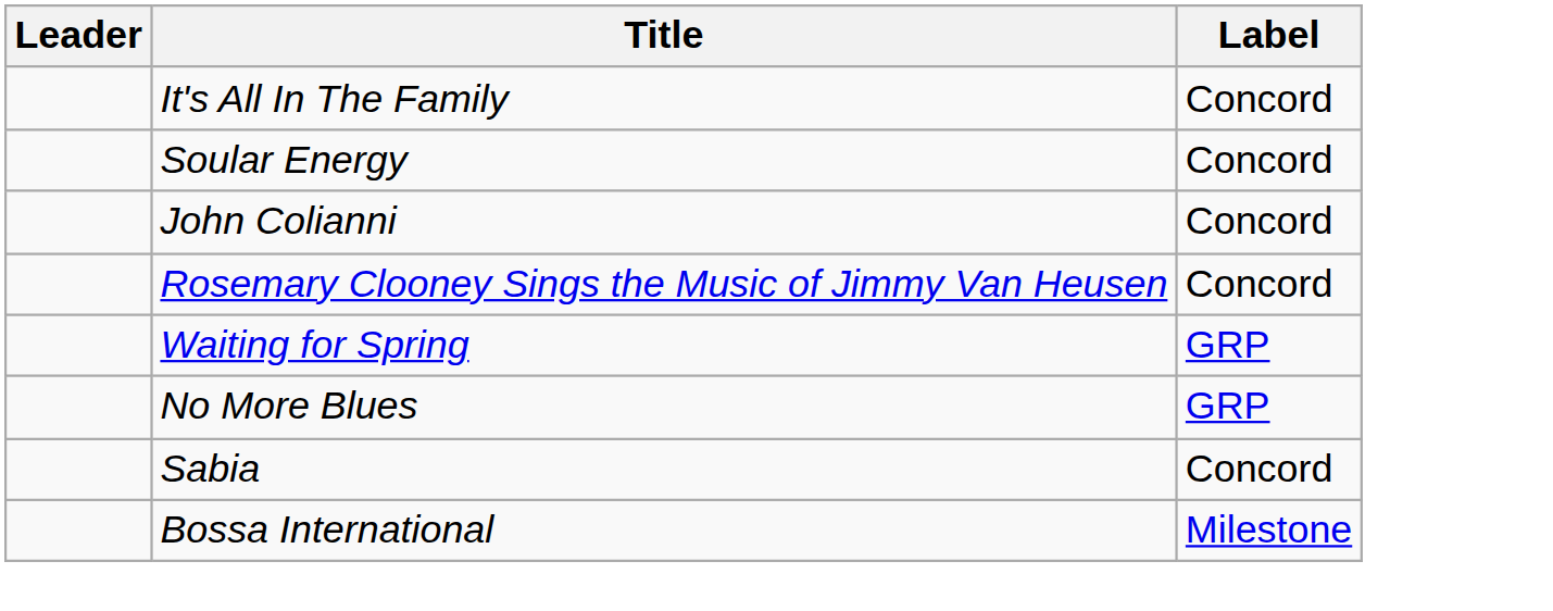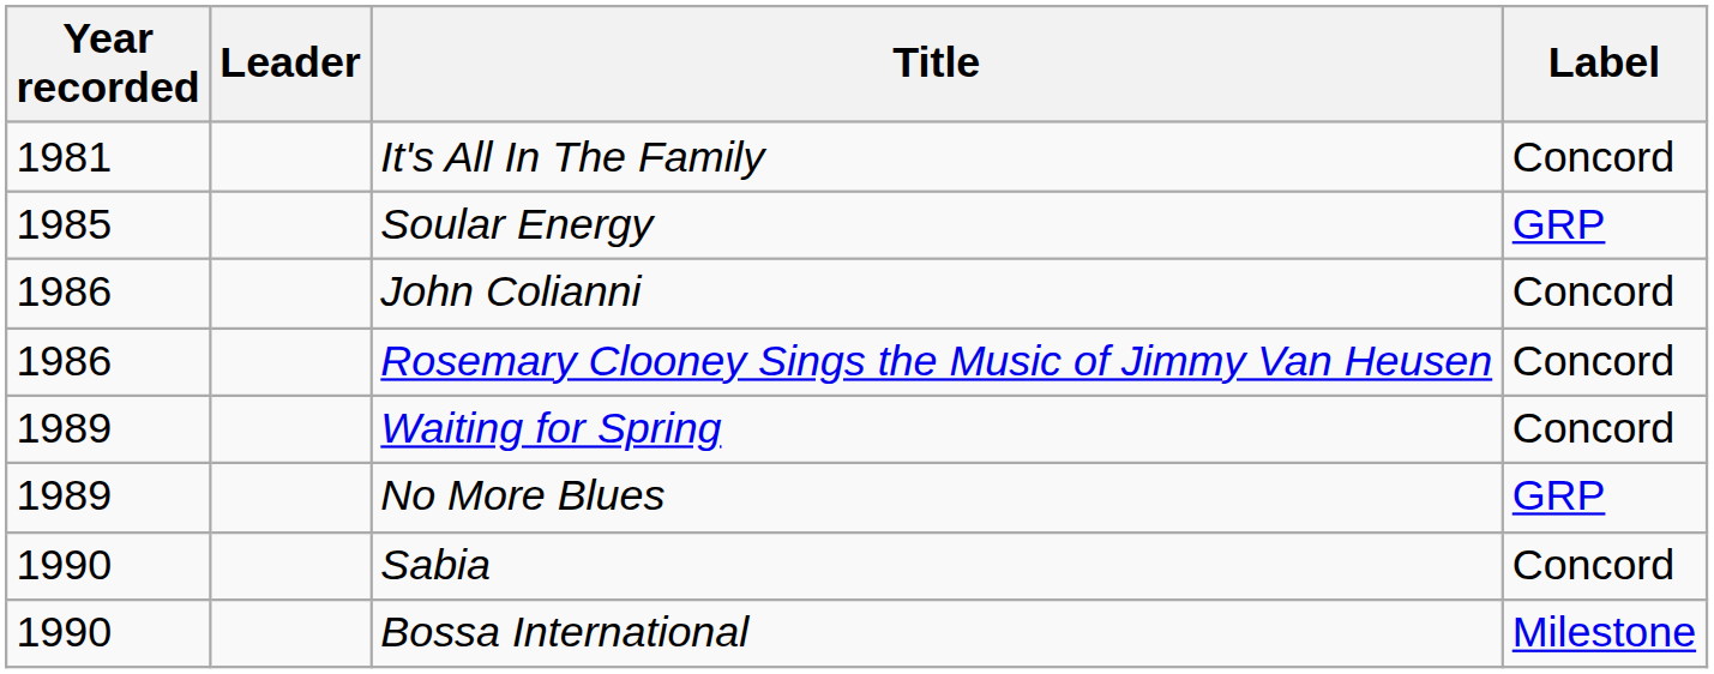 <table class="wikitable sortable">
 <tr>
+<th>Year <br>recorded</th>
 <th>Leader</th>
 <th>Title</th>
 <th>Label</th>
 </tr>
 <tr>
+<td>1981</td>
 <td></td>
 <td><em>It's All In The Family</em></td>
 <td>Concord</td>
 </tr>
 <tr>
+<td>1985</td>
 <td></td>
 <td><em>Soular Energy</em></td>
-<td>Concord</td>
+<td><a href='#'>GRP</a></td>
 </tr>
 <tr>
+<td>1986</td>
 <td></td>
 <td><em>John Colianni</em></td>
 <td>Concord</td>
 </tr>
 <tr>
+<td>1986</td>
 <td></td>
 <td><em><a href='#'>Rosemary Clooney Sings the Music of Jimmy Van Heusen</a></em></td>
 <td>Concord</td>
 </tr>
 <tr>
+<td>1989</td>
 <td></td>
 <td><em><a href='#'>Waiting for Spring</a></em></td>
-<td><a href='#'>GRP</a></td>
+<td>Concord</td>
 </tr>
 <tr>
+<td>1989</td>
 <td></td>
 <td><em>No More Blues</em></td>
 <td><a href='#'>GRP</a></td>
 </tr>
 <tr>
+<td>1990</td>
 <td></td>
 <td><em>Sabia</em></td>
 <td>Concord</td>
 </tr>
 <tr>
+<td>1990</td>
 <td></td>
 <td><em>Bossa International</em></td>
 <td><a href='#'>Milestone</a></td>
 </tr>
 </table>
